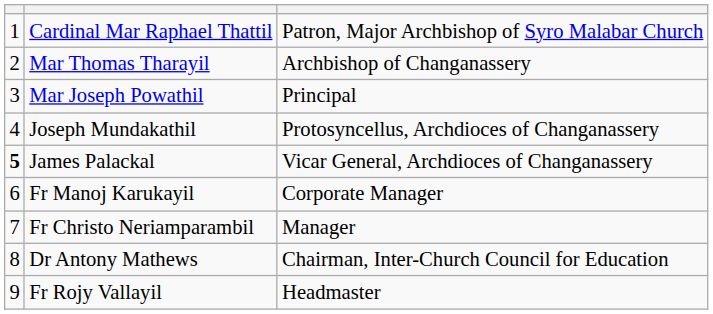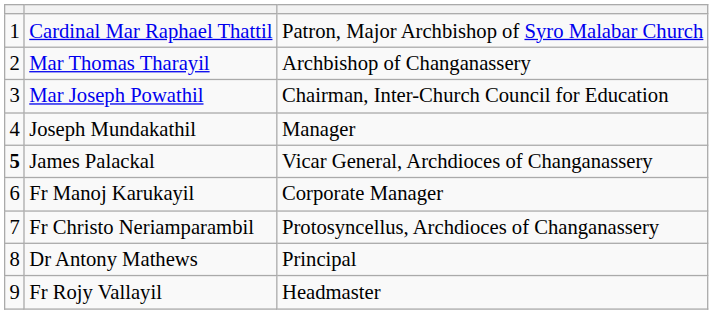 <table class="wikitable">
 <tr>
 <th></th>
 <th></th>
 <th></th>
 </tr>
 <tr>
 <td>1</td>
 <td><a href='#'>Cardinal Mar Raphael Thattil</a></td>
 <td>Patron, Major Archbishop of <a href='#'>Syro Malabar Church</a></td>
 </tr>
 <tr>
 <td>2</td>
 <td><a href='#'>Mar Thomas Tharayil</a></td>
 <td>Archbishop of Changanassery</td>
 </tr>
 <tr>
 <td>3</td>
 <td><a href='#'>Mar Joseph Powathil</a></td>
-<td>Principal</td>
+<td>Chairman, Inter-Church Council for Education</td>
 </tr>
 <tr>
 <td>4</td>
 <td>Joseph Mundakathil</td>
-<td>Protosyncellus, Archdioces of Changanassery</td>
+<td>Manager</td>
 </tr>
 <tr>
 <td><strong>5</strong></td>
 <td>James Palackal</td>
 <td>Vicar General, Archdioces of Changanassery</td>
 </tr>
 <tr>
 <td>6</td>
 <td>Fr Manoj Karukayil</td>
 <td>Corporate Manager</td>
 </tr>
 <tr>
 <td>7</td>
 <td>Fr Christo Neriamparambil</td>
-<td>Manager</td>
+<td>Protosyncellus, Archdioces of Changanassery</td>
 </tr>
 <tr>
 <td>8</td>
 <td>Dr Antony Mathews</td>
-<td>Chairman, Inter-Church Council for Education</td>
+<td>Principal</td>
 </tr>
 <tr>
 <td>9</td>
 <td>Fr Rojy Vallayil</td>
 <td>Headmaster</td>
 </tr>
 </table>
